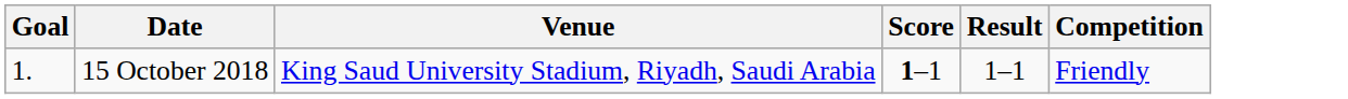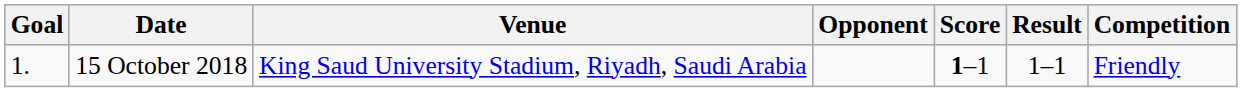 <table class="wikitable plainrowheaders sortable">
 <tr>
 <th>Goal</th>
 <th>Date</th>
 <th>Venue</th>
+<th>Opponent</th>
 <th>Score</th>
 <th>Result</th>
 <th>Competition</th>
 </tr>
 <tr>
 <td>1.</td>
 <td>15 October 2018</td>
 <td><a href='#'>King Saud University Stadium</a>, <a href='#'>Riyadh</a>, <a href='#'>Saudi Arabia</a></td>
+<td></td>
 <td align=center><strong>1</strong>–1</td>
 <td align=center>1–1</td>
 <td><a href='#'>Friendly</a></td>
 </tr>
 </table>
